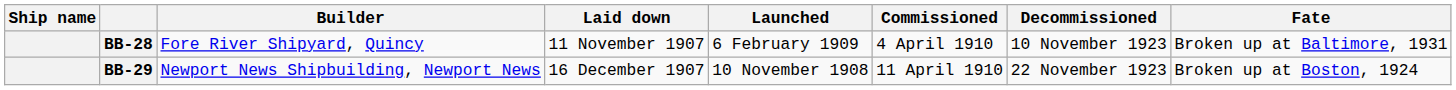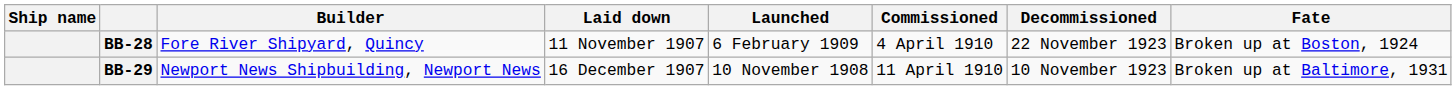 <table class="wikitable plainrowheaders">
 <tr>
 <th scope="col">Ship name</th>
 <th scope="col"></th>
 <th scope="col">Builder</th>
 <th scope="col">Laid down</th>
 <th scope="col">Launched</th>
 <th scope="col">Commissioned</th>
 <th scope="col">Decommissioned</th>
 <th scope="col">Fate</th>
 </tr>
 <tr>
 <th scope="row"></th>
 <th scope="row">BB-28</th>
 <td><a href='#'>Fore River Shipyard</a>, <a href='#'>Quincy</a></td>
 <td>11 November 1907</td>
 <td>6 February 1909</td>
 <td>4 April 1910</td>
-<td>10 November 1923</td>
-<td>Broken up at <a href='#'>Baltimore</a>, 1931</td>
+<td>22 November 1923</td>
+<td>Broken up at <a href='#'>Boston</a>, 1924</td>
 </tr>
 <tr>
 <th scope="row"></th>
 <th scope="row">BB-29</th>
 <td><a href='#'>Newport News Shipbuilding</a>, <a href='#'>Newport News</a></td>
 <td>16 December 1907</td>
 <td>10 November 1908</td>
 <td>11 April 1910</td>
-<td>22 November 1923</td>
-<td>Broken up at <a href='#'>Boston</a>, 1924</td>
+<td>10 November 1923</td>
+<td>Broken up at <a href='#'>Baltimore</a>, 1931</td>
 </tr>
 </table>
